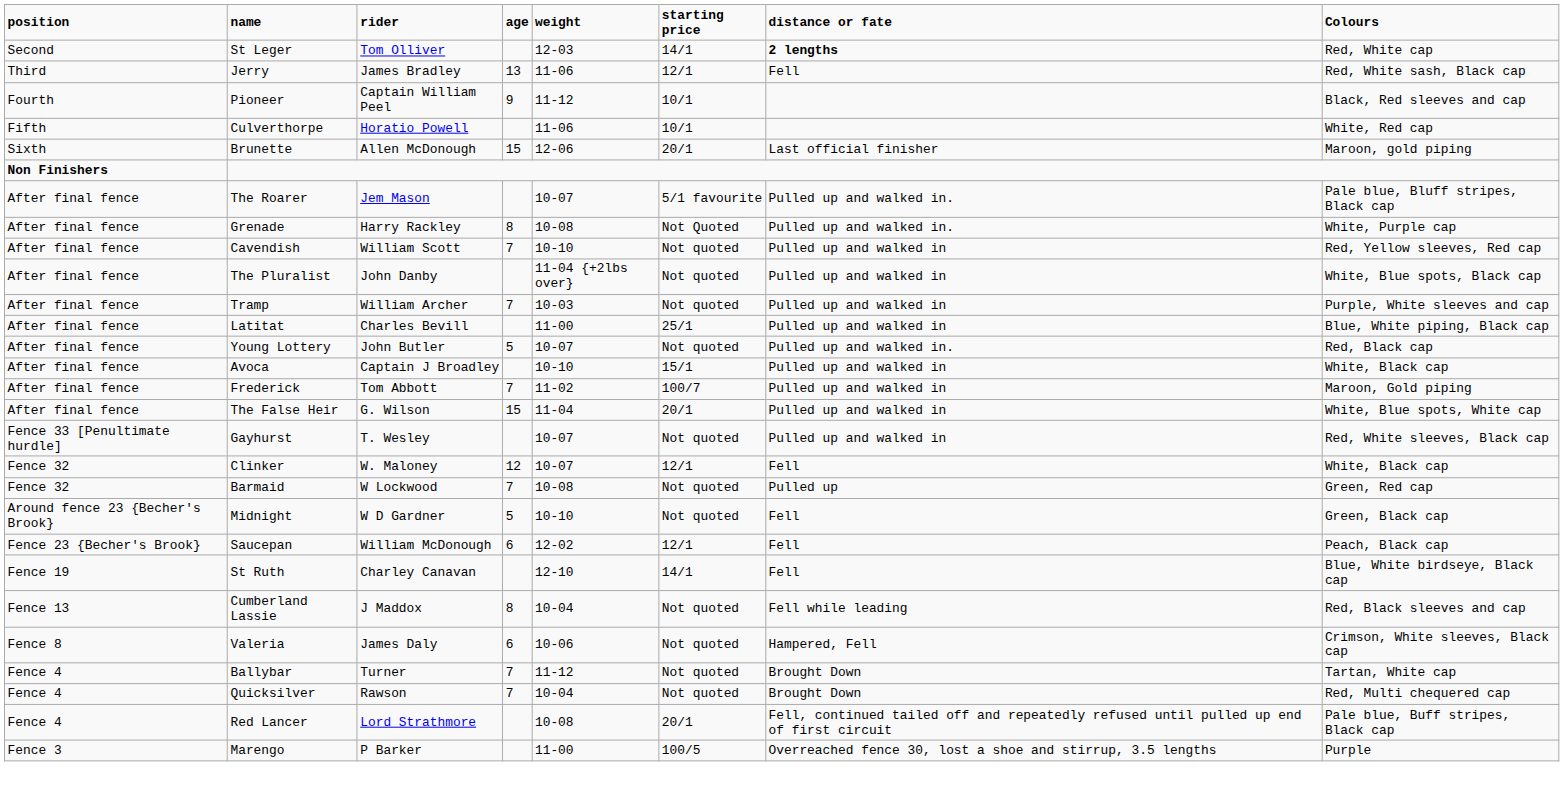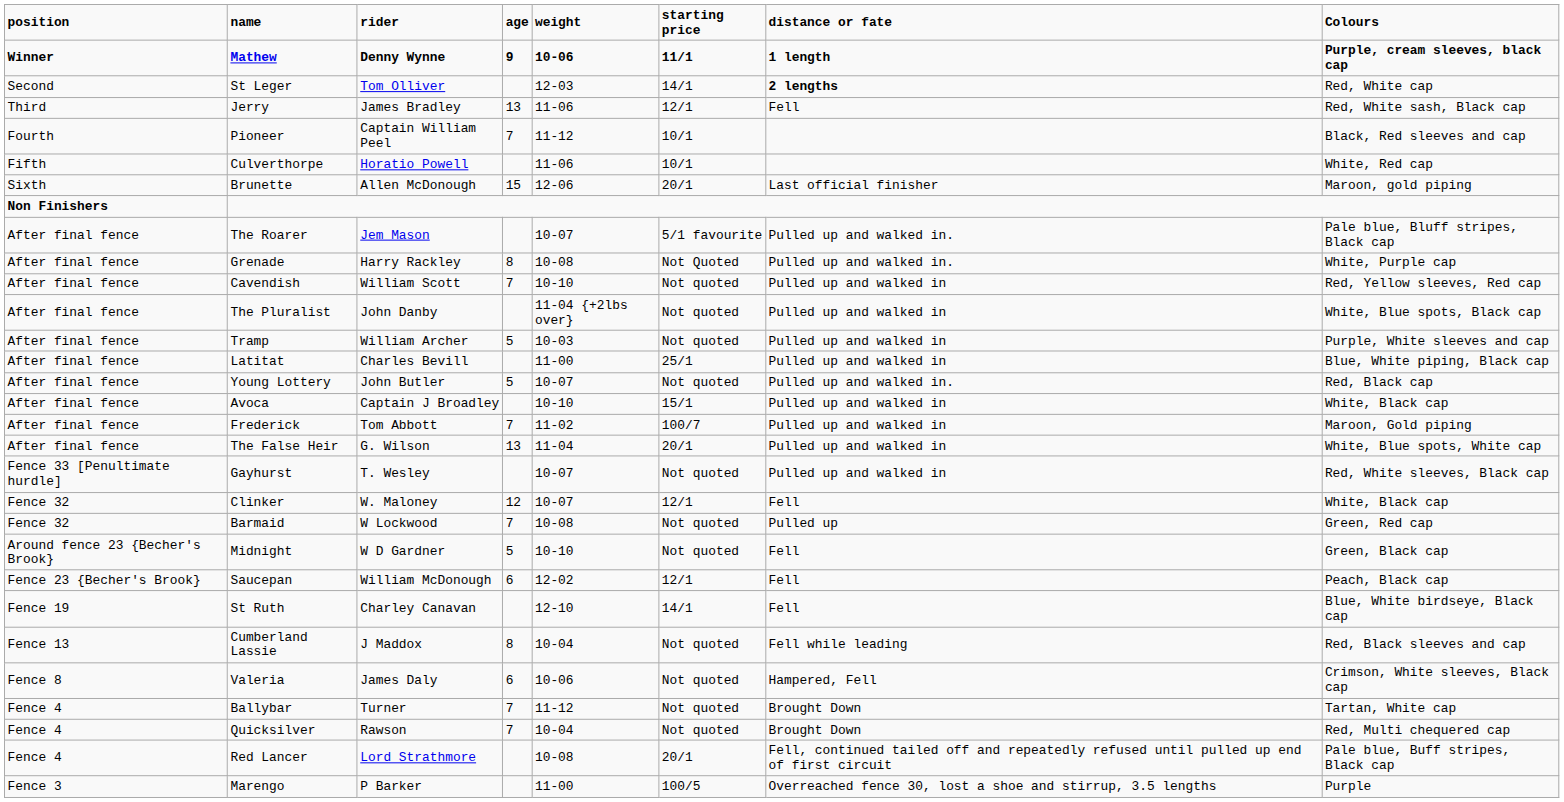 <table class="wikitable sortable">
 <tr>
 <td><strong>position</strong></td>
 <td><strong>name</strong></td>
 <td><strong>rider</strong></td>
 <td><strong>age</strong></td>
 <td><strong>weight</strong></td>
 <td><strong>starting price</strong></td>
 <td><strong>distance or fate</strong></td>
 <td><strong>Colours</strong></td>
+</tr>
+<tr>
+<td><strong>Winner</strong></td>
+<td><strong><a href='#'>Mathew</a></strong></td>
+<td><strong>Denny Wynne</strong></td>
+<td><strong>9</strong></td>
+<td><strong>10-06</strong></td>
+<td><strong>11/1</strong></td>
+<td><strong>1 length</strong></td>
+<td><strong>Purple, cream sleeves, black cap</strong></td>
 </tr>
 <tr>
 <td>Second</td>
 <td>St Leger</td>
 <td><a href='#'>Tom Olliver</a></td>
 <td></td>
 <td>12-03</td>
 <td>14/1</td>
 <td><strong>2 lengths</strong></td>
 <td>Red, White cap</td>
 </tr>
 <tr>
 <td>Third</td>
 <td>Jerry</td>
 <td>James Bradley</td>
 <td>13</td>
 <td>11-06</td>
 <td>12/1</td>
 <td>Fell</td>
 <td>Red, White sash, Black cap</td>
 </tr>
 <tr>
 <td>Fourth</td>
 <td>Pioneer</td>
 <td>Captain William Peel</td>
-<td>9</td>
+<td>7</td>
 <td>11-12</td>
 <td>10/1</td>
 <td></td>
 <td>Black, Red sleeves and cap</td>
 </tr>
 <tr>
 <td>Fifth</td>
 <td>Culverthorpe</td>
 <td><a href='#'>Horatio Powell</a></td>
 <td></td>
 <td>11-06</td>
 <td>10/1</td>
 <td></td>
 <td>White, Red cap</td>
 </tr>
 <tr>
 <td>Sixth</td>
 <td>Brunette</td>
 <td>Allen McDonough</td>
 <td>15</td>
 <td>12-06</td>
 <td>20/1</td>
 <td>Last official finisher</td>
 <td>Maroon, gold piping</td>
 </tr>
 <tr>
 <td><strong>Non Finishers</strong></td>
 </tr>
 <tr>
 <td>After final fence</td>
 <td>The Roarer</td>
 <td><a href='#'>Jem Mason</a></td>
 <td></td>
 <td>10-07</td>
 <td>5/1 favourite</td>
 <td>Pulled up and walked in.</td>
 <td>Pale blue, Bluff stripes, Black cap</td>
 </tr>
 <tr>
 <td>After final fence</td>
 <td>Grenade</td>
 <td>Harry Rackley</td>
 <td>8</td>
 <td>10-08</td>
 <td>Not Quoted</td>
 <td>Pulled up and walked in.</td>
 <td>White, Purple cap</td>
 </tr>
 <tr>
 <td>After final fence</td>
 <td>Cavendish</td>
 <td>William Scott</td>
 <td>7</td>
 <td>10-10</td>
 <td>Not quoted</td>
 <td>Pulled up and walked in</td>
 <td>Red, Yellow sleeves, Red cap</td>
 </tr>
 <tr>
 <td>After final fence</td>
 <td>The Pluralist</td>
 <td>John Danby</td>
 <td></td>
 <td>11-04 {+2lbs over}</td>
 <td>Not quoted</td>
 <td>Pulled up and walked in</td>
 <td>White, Blue spots, Black cap</td>
 </tr>
 <tr>
 <td>After final fence</td>
 <td>Tramp</td>
 <td>William Archer</td>
-<td>7</td>
+<td>5</td>
 <td>10-03</td>
 <td>Not quoted</td>
 <td>Pulled up and walked in</td>
 <td>Purple, White sleeves and cap</td>
 </tr>
 <tr>
 <td>After final fence</td>
 <td>Latitat</td>
 <td>Charles Bevill</td>
 <td></td>
 <td>11-00</td>
 <td>25/1</td>
 <td>Pulled up and walked in</td>
 <td>Blue, White piping, Black cap</td>
 </tr>
 <tr>
 <td>After final fence</td>
 <td>Young Lottery</td>
 <td>John Butler</td>
 <td>5</td>
 <td>10-07</td>
 <td>Not quoted</td>
 <td>Pulled up and walked in.</td>
 <td>Red, Black cap</td>
 </tr>
 <tr>
 <td>After final fence</td>
 <td>Avoca</td>
 <td>Captain J Broadley</td>
 <td></td>
 <td>10-10</td>
 <td>15/1</td>
 <td>Pulled up and walked in</td>
 <td>White, Black cap</td>
 </tr>
 <tr>
 <td>After final fence</td>
 <td>Frederick</td>
 <td>Tom Abbott</td>
 <td>7</td>
 <td>11-02</td>
 <td>100/7</td>
 <td>Pulled up and walked in</td>
 <td>Maroon, Gold piping</td>
 </tr>
 <tr>
 <td>After final fence</td>
 <td>The False Heir</td>
 <td>G. Wilson</td>
-<td>15</td>
+<td>13</td>
 <td>11-04</td>
 <td>20/1</td>
 <td>Pulled up and walked in</td>
 <td>White, Blue spots, White cap</td>
 </tr>
 <tr>
 <td>Fence 33 [Penultimate hurdle]</td>
 <td>Gayhurst</td>
 <td>T. Wesley</td>
 <td></td>
 <td>10-07</td>
 <td>Not quoted</td>
 <td>Pulled up and walked in</td>
 <td>Red, White sleeves, Black cap</td>
 </tr>
 <tr>
 <td>Fence 32</td>
 <td>Clinker</td>
 <td>W. Maloney</td>
 <td>12</td>
 <td>10-07</td>
 <td>12/1</td>
 <td>Fell</td>
 <td>White, Black cap</td>
 </tr>
 <tr>
 <td>Fence 32</td>
 <td>Barmaid</td>
 <td>W Lockwood</td>
 <td>7</td>
 <td>10-08</td>
 <td>Not quoted</td>
 <td>Pulled up</td>
 <td>Green, Red cap</td>
 </tr>
 <tr>
 <td>Around fence 23 {Becher's Brook}</td>
 <td>Midnight</td>
 <td>W D Gardner</td>
 <td>5</td>
 <td>10-10</td>
 <td>Not quoted</td>
 <td>Fell</td>
 <td>Green, Black cap</td>
 </tr>
 <tr>
 <td>Fence 23 {Becher's Brook}</td>
 <td>Saucepan</td>
 <td>William McDonough</td>
 <td>6</td>
 <td>12-02</td>
 <td>12/1</td>
 <td>Fell</td>
 <td>Peach, Black cap</td>
 </tr>
 <tr>
 <td>Fence 19</td>
 <td>St Ruth</td>
 <td>Charley Canavan</td>
 <td></td>
 <td>12-10</td>
 <td>14/1</td>
 <td>Fell</td>
 <td>Blue, White birdseye, Black cap</td>
 </tr>
 <tr>
 <td>Fence 13</td>
 <td>Cumberland Lassie</td>
 <td>J Maddox</td>
 <td>8</td>
 <td>10-04</td>
 <td>Not quoted</td>
 <td>Fell while leading</td>
 <td>Red, Black sleeves and cap</td>
 </tr>
 <tr>
 <td>Fence 8</td>
 <td>Valeria</td>
 <td>James Daly</td>
 <td>6</td>
 <td>10-06</td>
 <td>Not quoted</td>
 <td>Hampered, Fell</td>
 <td>Crimson, White sleeves, Black cap</td>
 </tr>
 <tr>
 <td>Fence 4</td>
 <td>Ballybar</td>
 <td>Turner</td>
 <td>7</td>
 <td>11-12</td>
 <td>Not quoted</td>
 <td>Brought Down</td>
 <td>Tartan, White cap</td>
 </tr>
 <tr>
 <td>Fence 4</td>
 <td>Quicksilver</td>
 <td>Rawson</td>
 <td>7</td>
 <td>10-04</td>
 <td>Not quoted</td>
 <td>Brought Down</td>
 <td>Red, Multi chequered cap</td>
 </tr>
 <tr>
 <td>Fence 4</td>
 <td>Red Lancer</td>
 <td><a href='#'>Lord Strathmore</a></td>
 <td></td>
 <td>10-08</td>
 <td>20/1</td>
 <td>Fell, continued tailed off and repeatedly refused until pulled up end of first circuit</td>
 <td>Pale blue, Buff stripes, Black cap</td>
 </tr>
 <tr>
 <td>Fence 3</td>
 <td>Marengo</td>
 <td>P Barker</td>
 <td></td>
 <td>11-00</td>
 <td>100/5</td>
 <td>Overreached fence 30, lost a shoe and stirrup, 3.5 lengths</td>
 <td>Purple</td>
 </tr>
 </table>
